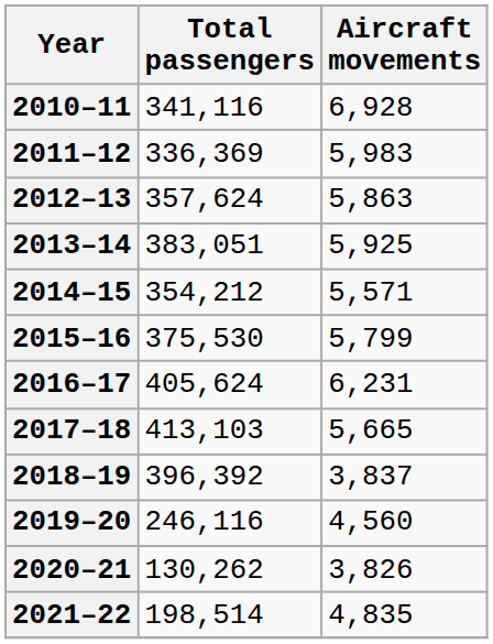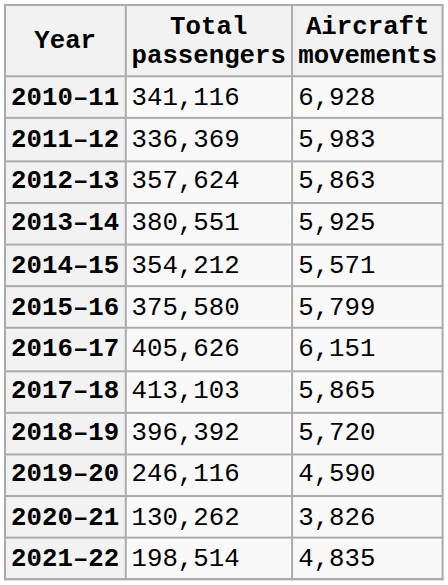 <table class="wikitable">
 <tr>
 <th>Year</th>
 <th>Total<br>passengers</th>
 <th>Aircraft<br>movements</th>
 </tr>
 <tr>
 <th>2010–11</th>
 <td>341,116</td>
 <td>6,928</td>
 </tr>
 <tr>
 <th>2011–12</th>
 <td>336,369</td>
 <td>5,983</td>
 </tr>
 <tr>
 <th>2012–13</th>
 <td>357,624</td>
 <td>5,863</td>
 </tr>
 <tr>
 <th>2013–14</th>
-<td>383,051</td>
+<td>380,551</td>
 <td>5,925</td>
 </tr>
 <tr>
 <th>2014–15</th>
 <td>354,212</td>
 <td>5,571</td>
 </tr>
 <tr>
 <th>2015–16</th>
-<td>375,530</td>
+<td>375,580</td>
 <td>5,799</td>
 </tr>
 <tr>
 <th>2016–17</th>
-<td>405,624</td>
-<td>6,231</td>
+<td>405,626</td>
+<td>6,151</td>
 </tr>
 <tr>
 <th>2017–18</th>
 <td>413,103</td>
-<td>5,665</td>
+<td>5,865</td>
 </tr>
 <tr>
 <th>2018–19</th>
 <td>396,392</td>
-<td>3,837</td>
+<td>5,720</td>
 </tr>
 <tr>
 <th>2019–20</th>
 <td>246,116</td>
-<td>4,560</td>
+<td>4,590</td>
 </tr>
 <tr>
 <th>2020–21</th>
 <td>130,262</td>
 <td>3,826</td>
 </tr>
 <tr>
 <th>2021–22</th>
 <td>198,514</td>
 <td>4,835</td>
 </tr>
 <tr>
 </tr>
 </table>
